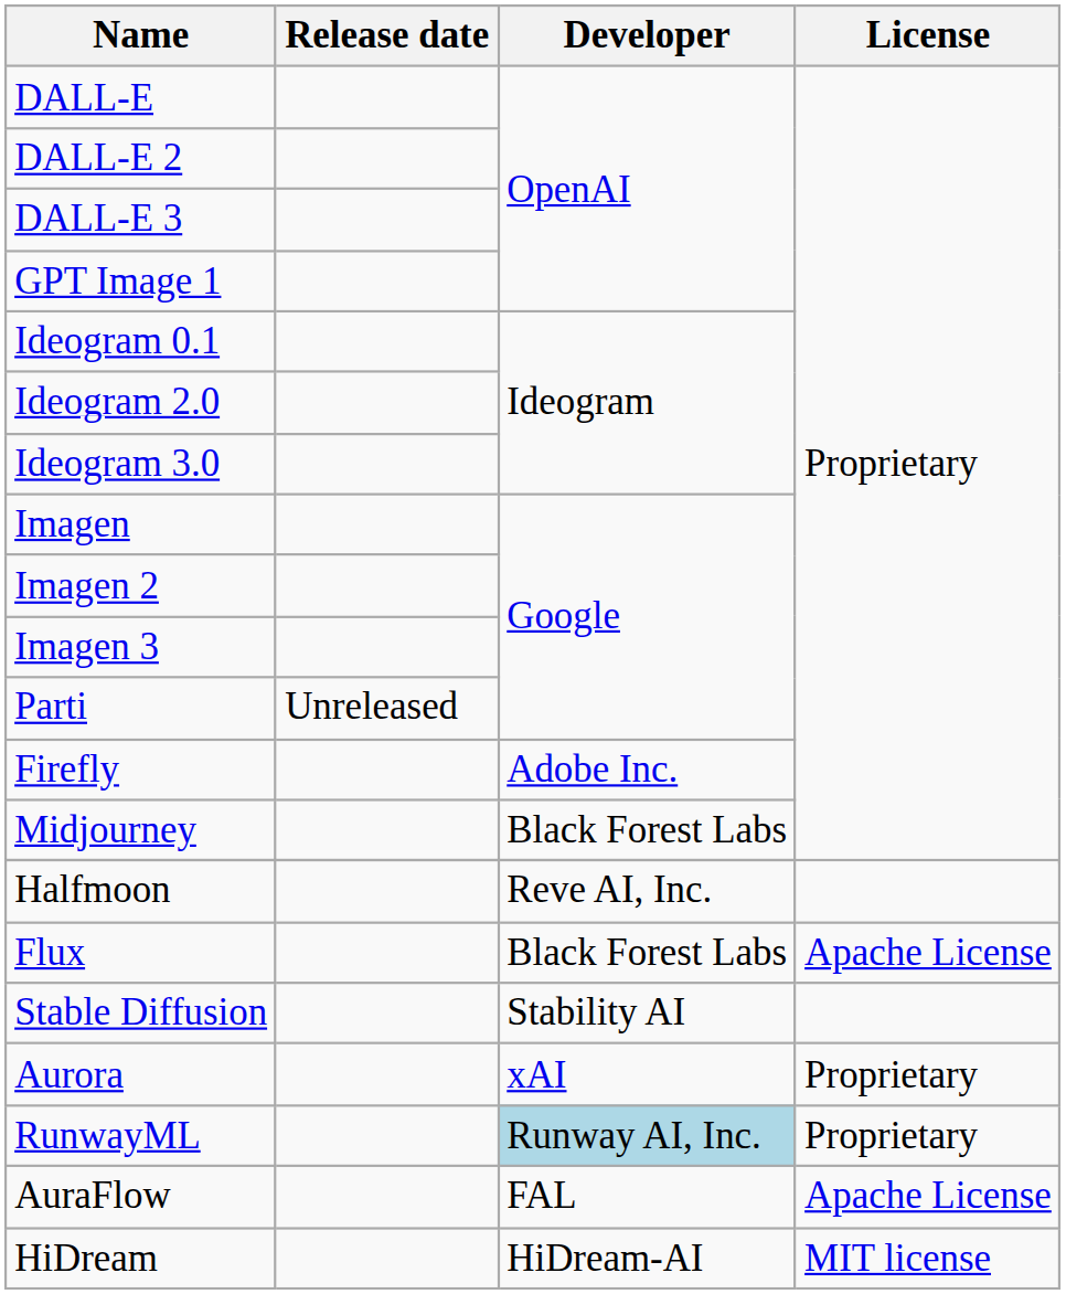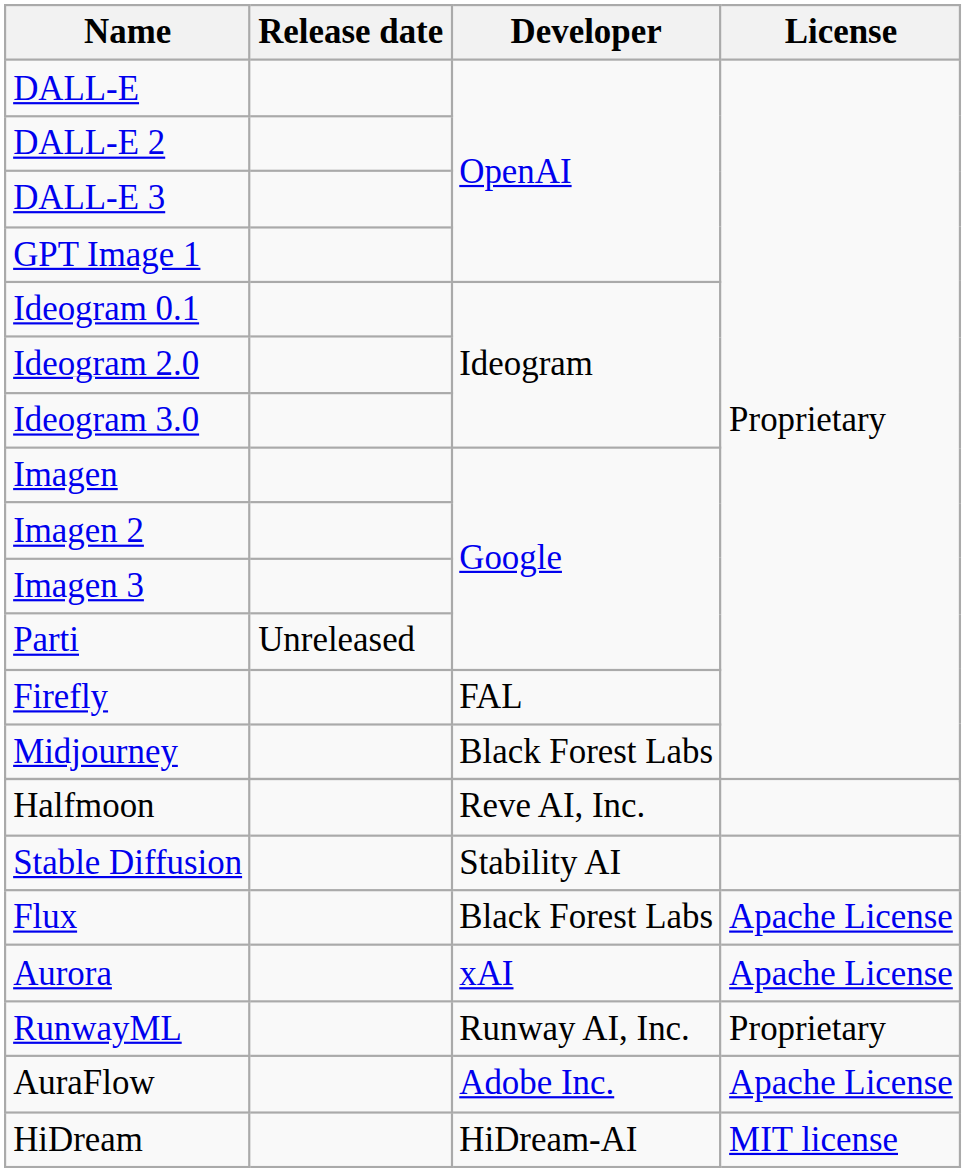 <table class="wikitable sortable">
 <tr>
 <th>Name</th>
 <th>Release date</th>
 <th>Developer</th>
 <th>License</th>
 </tr>
 <tr>
 <td><a href='#'>DALL-E</a></td>
 <td></td>
 <td rowspan="4"><a href='#'>OpenAI</a></td>
 <td rowspan="14">Proprietary</td>
 </tr>
 <tr>
 <td><a href='#'>DALL-E 2</a></td>
 <td></td>
 </tr>
 <tr>
 <td><a href='#'>DALL-E 3</a></td>
 <td></td>
 </tr>
 <tr>
 <td><a href='#'>GPT Image 1</a></td>
 <td></td>
 </tr>
 <tr>
 <td><a href='#'>Ideogram 0.1</a></td>
 <td></td>
 <td rowspan="3">Ideogram</td>
 </tr>
 <tr>
 <td><a href='#'>Ideogram 2.0</a></td>
 <td></td>
 </tr>
 <tr>
 <td><a href='#'>Ideogram 3.0</a></td>
 <td></td>
 </tr>
 <tr>
 <td><a href='#'>Imagen</a></td>
 <td></td>
 <td rowspan="4"><a href='#'>Google</a></td>
 </tr>
 <tr>
 <td><a href='#'>Imagen 2</a></td>
 <td></td>
 </tr>
 <tr>
 <td><a href='#'>Imagen 3</a></td>
 <td></td>
 </tr>
 <tr>
 <td><a href='#'>Parti</a></td>
 <td>Unreleased</td>
 </tr>
 <tr>
 <td><a href='#'>Firefly</a></td>
 <td></td>
-<td><a href='#'>Adobe Inc.</a></td>
+<td>FAL</td>
 </tr>
 <tr>
 <td><a href='#'>Midjourney</a></td>
 <td></td>
 <td>Black Forest Labs</td>
 </tr>
 <tr>
 </tr>
 <tr>
 <td>Halfmoon</td>
 <td></td>
 <td>Reve AI, Inc.</td>
 </tr>
 <tr>
+<td><a href='#'>Stable Diffusion</a></td>
+<td></td>
+<td>Stability AI</td>
+<td></td>
+</tr>
+<tr>
 <td><a href='#'>Flux</a></td>
 <td></td>
 <td>Black Forest Labs</td>
 <td><a href='#'>Apache License</a></td>
 </tr>
 <tr>
-<td><a href='#'>Stable Diffusion</a></td>
-<td></td>
-<td>Stability AI</td>
-<td></td>
-</tr>
-<tr>
 <td><a href='#'>Aurora</a></td>
 <td></td>
 <td><a href='#'>xAI</a></td>
-<td>Proprietary</td>
+<td><a href='#'>Apache License</a></td>
 </tr>
 <tr>
 <td><a href='#'>RunwayML</a></td>
 <td></td>
-<td style="background: lightblue;">Runway AI, Inc.</td>
+<td>Runway AI, Inc.</td>
 <td>Proprietary</td>
 </tr>
 <tr>
 <td>AuraFlow</td>
 <td></td>
-<td>FAL</td>
+<td><a href='#'>Adobe Inc.</a></td>
 <td><a href='#'>Apache License</a></td>
 </tr>
 <tr>
 <td>HiDream</td>
 <td></td>
 <td>HiDream-AI</td>
 <td><a href='#'>MIT license</a></td>
 </tr>
 </table>
